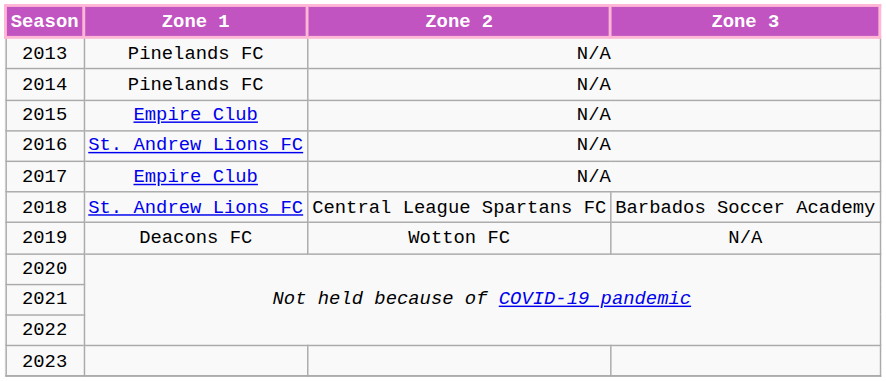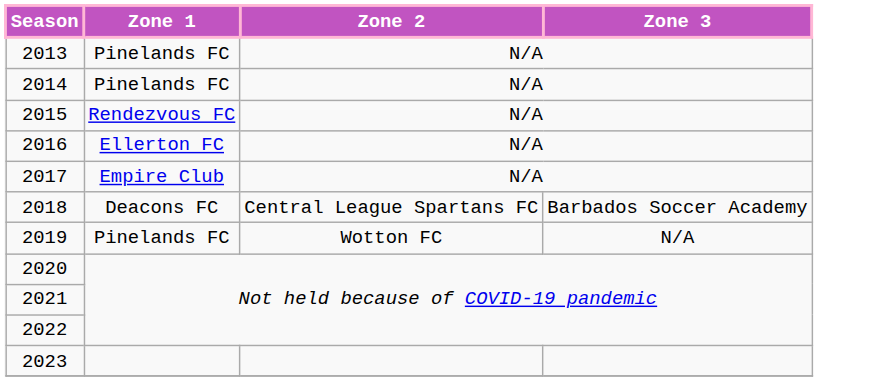 <table class="wikitable" style="text-align:center;">
 <tr>
 <th style="background:#C154C1; color:#FFFFFF; border:2px solid #FFB7D5;" scope="col">Season</th>
 <th style="background:#C154C1; color:#FFFFFF; border:2px solid #FFB7D5;" scope="col">Zone 1</th>
 <th style="background:#C154C1; color:#FFFFFF; border:2px solid #FFB7D5;" scope="col">Zone 2</th>
 <th style="background:#C154C1; color:#FFFFFF; border:2px solid #FFB7D5;" scope="col">Zone 3</th>
 </tr>
 <tr>
 <td>2013</td>
 <td>Pinelands FC</td>
 <td colspan=2>N/A</td>
 </tr>
 <tr>
 <td>2014</td>
 <td>Pinelands FC</td>
 <td colspan=2>N/A</td>
 </tr>
 <tr>
 <td>2015</td>
-<td><a href='#'>Empire Club</a></td>
+<td><a href='#'>Rendezvous FC</a></td>
 <td colspan=2>N/A</td>
 </tr>
 <tr>
 <td>2016</td>
-<td><a href='#'>St. Andrew Lions FC</a></td>
+<td><a href='#'>Ellerton FC</a></td>
 <td colspan=2>N/A</td>
 </tr>
 <tr>
 <td>2017</td>
 <td><a href='#'>Empire Club</a></td>
 <td colspan=2>N/A</td>
 </tr>
 <tr>
 <td>2018</td>
-<td><a href='#'>St. Andrew Lions FC</a></td>
+<td>Deacons FC</td>
 <td>Central League Spartans FC</td>
 <td>Barbados Soccer Academy</td>
 </tr>
 <tr>
 <td>2019</td>
-<td>Deacons FC</td>
+<td>Pinelands FC</td>
 <td>Wotton FC</td>
 <td>N/A</td>
 </tr>
 <tr>
 <td>2020</td>
 <td rowspan=3 colspan=4 style="text-align:center;"><em>Not held because of <a href='#'>COVID-19 pandemic</a></em></td>
 </tr>
 <tr>
 <td>2021</td>
 </tr>
 <tr>
 <td>2022</td>
 </tr>
 <tr>
 <td>2023</td>
 <td></td>
 <td></td>
 <td></td>
 </tr>
 <tr>
 </tr>
 </table>
